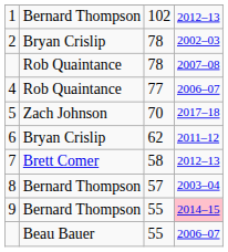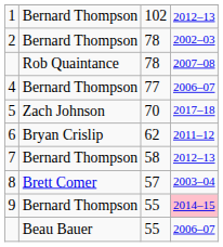 <table class="wikitable">
 <tr>
 </tr>
 <tr>
 <td>1</td>
 <td>Bernard Thompson</td>
 <td>102</td>
 <td style="font-size:80%;"><a href='#'>2012–13</a></td>
 </tr>
 <tr>
 <td>2</td>
-<td>Bryan Crislip</td>
+<td>Bernard Thompson</td>
 <td>78</td>
 <td style="font-size:80%;"><a href='#'>2002–03</a></td>
 </tr>
 <tr>
 <td></td>
 <td>Rob Quaintance</td>
 <td>78</td>
 <td style="font-size:80%;"><a href='#'>2007–08</a></td>
 </tr>
 <tr>
 <td>4</td>
-<td>Rob Quaintance</td>
+<td>Bernard Thompson</td>
 <td>77</td>
 <td style="font-size:80%;"><a href='#'>2006–07</a></td>
 </tr>
 <tr>
 <td>5</td>
 <td>Zach Johnson</td>
 <td>70</td>
 <td style="font-size:80%;"><a href='#'>2017–18</a></td>
 </tr>
 <tr>
 <td>6</td>
 <td>Bryan Crislip</td>
 <td>62</td>
 <td style="font-size:80%;"><a href='#'>2011–12</a></td>
 </tr>
 <tr>
 <td>7</td>
-<td><a href='#'>Brett Comer</a></td>
+<td>Bernard Thompson</td>
 <td>58</td>
 <td style="font-size:80%;"><a href='#'>2012–13</a></td>
 </tr>
 <tr>
 <td>8</td>
-<td>Bernard Thompson</td>
+<td><a href='#'>Brett Comer</a></td>
 <td>57</td>
 <td style="font-size:80%;"><a href='#'>2003–04</a></td>
 </tr>
 <tr>
 <td>9</td>
 <td>Bernard Thompson</td>
 <td>55</td>
 <td style="background: pink; font-size:80%;"><a href='#'>2014–15</a></td>
 </tr>
 <tr>
 <td></td>
 <td>Beau Bauer</td>
 <td>55</td>
 <td style="font-size:80%;"><a href='#'>2006–07</a></td>
 </tr>
 </table>
